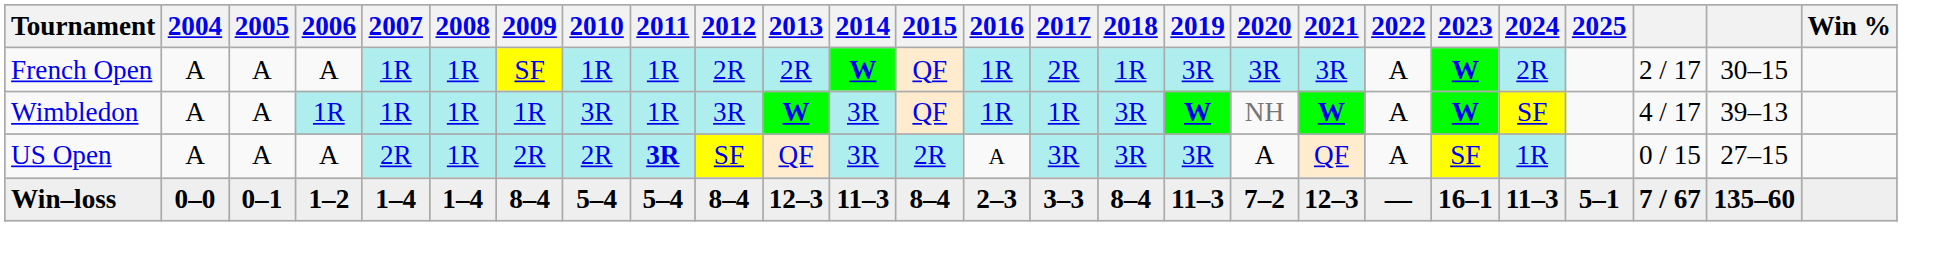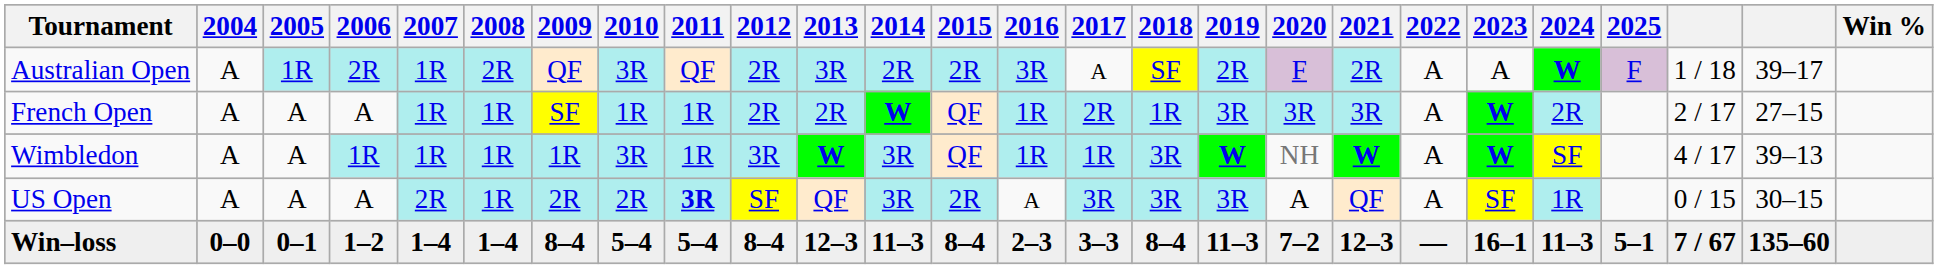 <table class=wikitable style=text-align:center>
 <tr>
 <th>Tournament</th>
 <th><a href='#'>2004</a></th>
 <th><a href='#'>2005</a></th>
 <th><a href='#'>2006</a></th>
 <th><a href='#'>2007</a></th>
 <th><a href='#'>2008</a></th>
 <th><a href='#'>2009</a></th>
 <th><a href='#'>2010</a></th>
 <th><a href='#'>2011</a></th>
 <th><a href='#'>2012</a></th>
 <th><a href='#'>2013</a></th>
 <th><a href='#'>2014</a></th>
 <th><a href='#'>2015</a></th>
 <th><a href='#'>2016</a></th>
 <th><a href='#'>2017</a></th>
 <th><a href='#'>2018</a></th>
 <th><a href='#'>2019</a></th>
 <th><a href='#'>2020</a></th>
 <th><a href='#'>2021</a></th>
 <th><a href='#'>2022</a></th>
 <th><a href='#'>2023</a></th>
 <th><a href='#'>2024</a></th>
 <th><a href='#'>2025</a></th>
 <th></th>
 <th></th>
 <th>Win %</th>
 </tr>
 <tr>
+<td align=left><a href='#'>Australian Open</a></td>
+<td>A</td>
+<td bgcolor=afeeee><a href='#'>1R</a></td>
+<td bgcolor=afeeee><a href='#'>2R</a></td>
+<td bgcolor=afeeee><a href='#'>1R</a></td>
+<td bgcolor=afeeee><a href='#'>2R</a></td>
+<td bgcolor=ffebcd><a href='#'>QF</a></td>
+<td bgcolor=afeeee><a href='#'>3R</a></td>
+<td bgcolor=ffebcd><a href='#'>QF</a></td>
+<td bgcolor=afeeee><a href='#'>2R</a></td>
+<td bgcolor=afeeee><a href='#'>3R</a></td>
+<td bgcolor=afeeee><a href='#'>2R</a></td>
+<td bgcolor=afeeee><a href='#'>2R</a></td>
+<td bgcolor=afeeee><a href='#'>3R</a></td>
+<td><small>A</small></td>
+<td bgcolor=yellow><a href='#'>SF</a></td>
+<td bgcolor=afeeee><a href='#'>2R</a></td>
+<td bgcolor=D8BFD8><a href='#'>F</a></td>
+<td bgcolor=afeeee><a href='#'>2R</a></td>
+<td>A</td>
+<td>A</td>
+<td bgcolor=lime><strong><a href='#'>W</a></strong></td>
+<td bgcolor=thistle><a href='#'>F</a></td>
+<td>1 / 18</td>
+<td>39–17</td>
+<td></td>
+</tr>
+<tr>
 <td align=left><a href='#'>French Open</a></td>
 <td>A</td>
 <td>A</td>
 <td>A</td>
 <td bgcolor=afeeee><a href='#'>1R</a></td>
 <td bgcolor=afeeee><a href='#'>1R</a></td>
 <td bgcolor=yellow><a href='#'>SF</a></td>
 <td bgcolor=afeeee><a href='#'>1R</a></td>
 <td bgcolor=afeeee><a href='#'>1R</a></td>
 <td bgcolor=afeeee><a href='#'>2R</a></td>
 <td bgcolor=afeeee><a href='#'>2R</a></td>
 <td bgcolor=lime><strong><a href='#'>W</a></strong></td>
 <td bgcolor=ffebcd><a href='#'>QF</a></td>
 <td bgcolor=afeeee><a href='#'>1R</a></td>
 <td bgcolor=afeeee><a href='#'>2R</a></td>
 <td bgcolor=afeeee><a href='#'>1R</a></td>
 <td bgcolor=afeeee><a href='#'>3R</a></td>
 <td bgcolor=afeeee><a href='#'>3R</a></td>
 <td bgcolor=afeeee><a href='#'>3R</a></td>
 <td>A</td>
 <td bgcolor=lime><strong><a href='#'>W</a></strong></td>
 <td bgcolor=afeeee><a href='#'>2R</a></td>
 <td></td>
 <td>2 / 17</td>
-<td>30–15</td>
+<td>27–15</td>
 <td></td>
 </tr>
 <tr>
 <td align=left><a href='#'>Wimbledon</a></td>
 <td>A</td>
 <td>A</td>
 <td bgcolor=afeeee><a href='#'>1R</a></td>
 <td bgcolor=afeeee><a href='#'>1R</a></td>
 <td bgcolor=afeeee><a href='#'>1R</a></td>
 <td bgcolor=afeeee><a href='#'>1R</a></td>
 <td bgcolor=afeeee><a href='#'>3R</a></td>
 <td bgcolor=afeeee><a href='#'>1R</a></td>
 <td bgcolor=afeeee><a href='#'>3R</a></td>
 <td bgcolor=lime><strong><a href='#'>W</a></strong></td>
 <td bgcolor=afeeee><a href='#'>3R</a></td>
 <td bgcolor=ffebcd><a href='#'>QF</a></td>
 <td bgcolor=afeeee><a href='#'>1R</a></td>
 <td bgcolor=afeeee><a href='#'>1R</a></td>
 <td bgcolor=afeeee><a href='#'>3R</a></td>
 <td bgcolor=lime><strong><a href='#'>W</a></strong></td>
 <td style=color:#767676>NH</td>
 <td bgcolor=lime><strong><a href='#'>W</a></strong></td>
 <td>A</td>
 <td bgcolor=lime><strong><a href='#'>W</a></strong></td>
 <td bgcolor=yellow><a href='#'>SF</a></td>
 <td></td>
 <td>4 / 17</td>
 <td>39–13</td>
 <td></td>
 </tr>
 <tr>
 <td align=left><a href='#'>US Open</a></td>
 <td>A</td>
 <td>A</td>
 <td>A</td>
 <td bgcolor=afeeee><a href='#'>2R</a></td>
 <td bgcolor=afeeee><a href='#'>1R</a></td>
 <td bgcolor=afeeee><a href='#'>2R</a></td>
 <td bgcolor=afeeee><a href='#'>2R</a></td>
 <td bgcolor=afeeee><strong><a href='#'>3R</a></strong></td>
 <td bgcolor=yellow><a href='#'>SF</a></td>
 <td bgcolor=ffebcd><a href='#'>QF</a></td>
 <td bgcolor=afeeee><a href='#'>3R</a></td>
 <td bgcolor=afeeee><a href='#'>2R</a></td>
 <td><small>A</small></td>
 <td bgcolor=afeeee><a href='#'>3R</a></td>
 <td bgcolor=afeeee><a href='#'>3R</a></td>
 <td bgcolor=afeeee><a href='#'>3R</a></td>
 <td>A</td>
 <td bgcolor=ffebcd><a href='#'>QF</a></td>
 <td>A</td>
 <td bgcolor=yellow><a href='#'>SF</a></td>
 <td bgcolor=afeeee><a href='#'>1R</a></td>
 <td></td>
 <td>0 / 15</td>
-<td>27–15</td>
+<td>30–15</td>
 <td></td>
 </tr>
 <tr style="background:#efefef; font-weight:bold;">
 <td style="text-align:left;">Win–loss</td>
 <td>0–0</td>
 <td>0–1</td>
 <td>1–2</td>
 <td>1–4</td>
 <td>1–4</td>
 <td>8–4</td>
 <td>5–4</td>
 <td>5–4</td>
 <td>8–4</td>
 <td>12–3</td>
 <td>11–3</td>
 <td>8–4</td>
 <td>2–3</td>
 <td>3–3</td>
 <td>8–4</td>
 <td>11–3</td>
 <td>7–2</td>
 <td>12–3</td>
 <td>—</td>
 <td>16–1</td>
 <td>11–3</td>
 <td>5–1</td>
 <td>7 / 67</td>
 <td>135–60</td>
 <td></td>
 </tr>
 </table>
